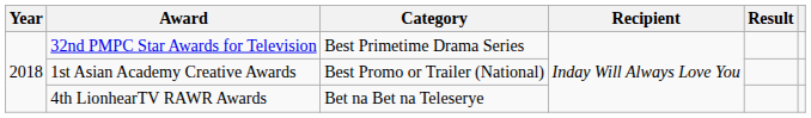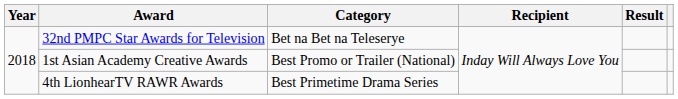 <table class="wikitable">
 <tr>
 <th>Year</th>
 <th>Award</th>
 <th>Category</th>
 <th>Recipient</th>
 <th>Result</th>
 <th></th>
 </tr>
 <tr>
 <td rowspan=3>2018</td>
 <td><a href='#'>32nd PMPC Star Awards for Television</a></td>
-<td>Best Primetime Drama Series</td>
+<td>Bet na Bet na Teleserye</td>
 <td rowspan=3><em>Inday Will Always Love You</em></td>
 <td></td>
 <td></td>
 </tr>
 <tr>
 <td>1st Asian Academy Creative Awards</td>
 <td>Best Promo or Trailer (National)</td>
 <td></td>
 <td></td>
 </tr>
 <tr>
 <td>4th LionhearTV RAWR Awards</td>
-<td>Bet na Bet na Teleserye</td>
+<td>Best Primetime Drama Series</td>
 <td></td>
 <td></td>
 </tr>
 </table>
